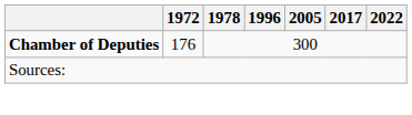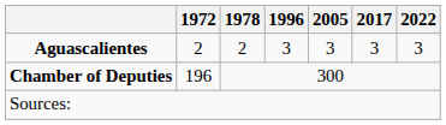 <table class="wikitable mw-collapsible" style="text-align: center">
 <tr>
 <th></th>
 <th>1972</th>
 <th>1978</th>
 <th>1996</th>
 <th>2005</th>
 <th>2017</th>
 <th>2022</th>
 </tr>
 <tr>
+<td><strong>Aguascalientes</strong></td>
+<td>2</td>
+<td>2</td>
+<td>3</td>
+<td>3</td>
+<td>3</td>
+<td>3</td>
+</tr>
+<tr>
 <td><strong>Chamber of Deputies</strong></td>
-<td>176</td>
+<td>196</td>
 <td colspan=5>300</td>
 </tr>
 <tr>
 <td colspan=7 style="text-align: left">Sources: </td>
 </tr>
 </table>
